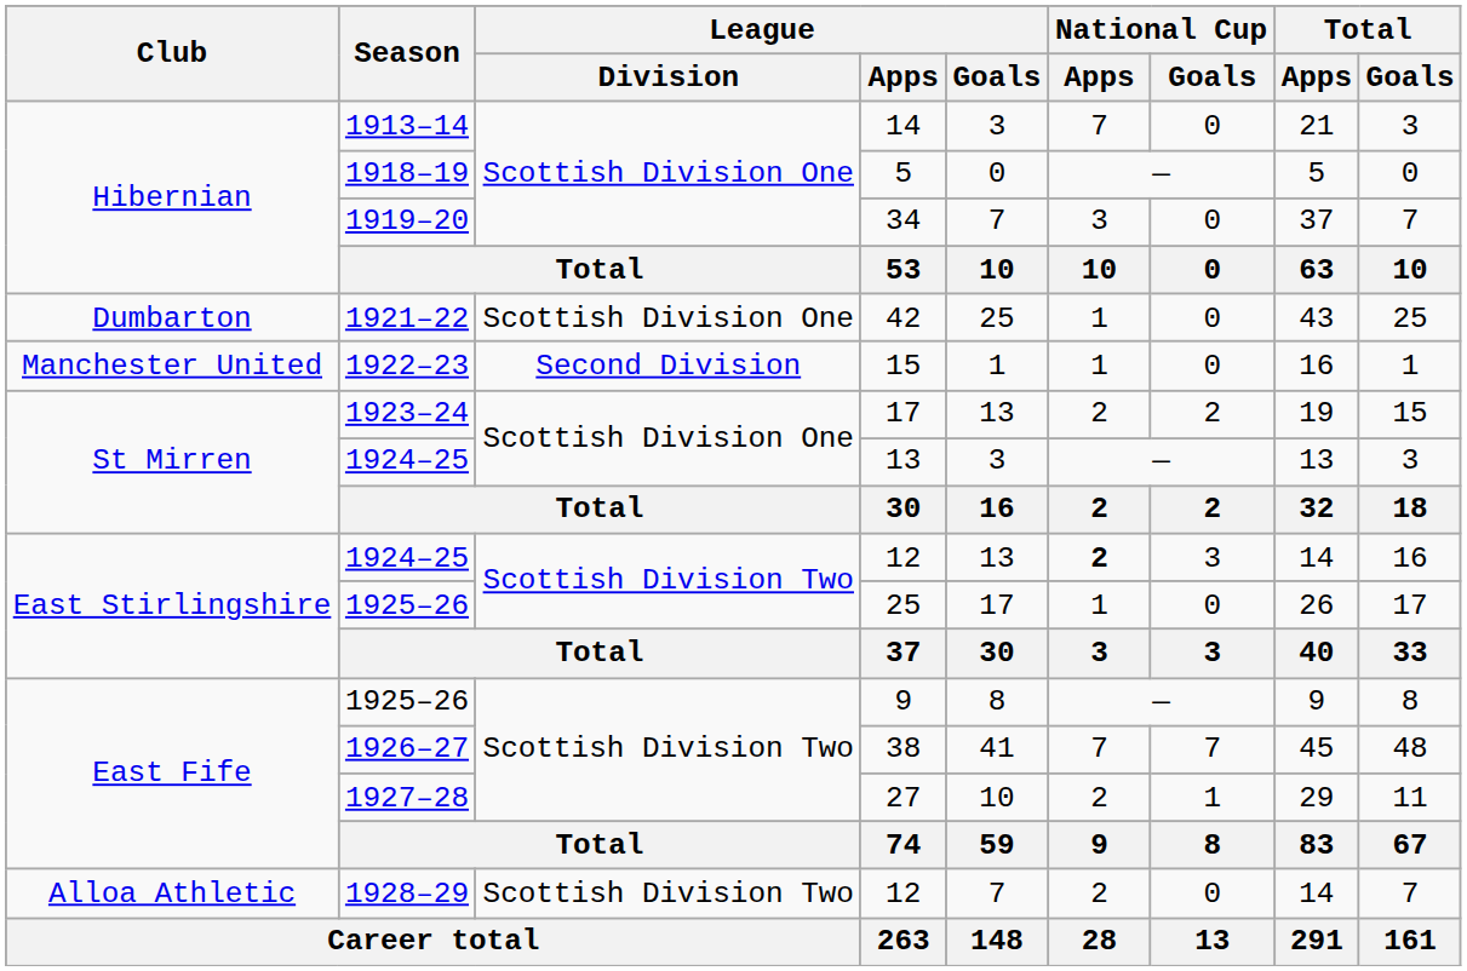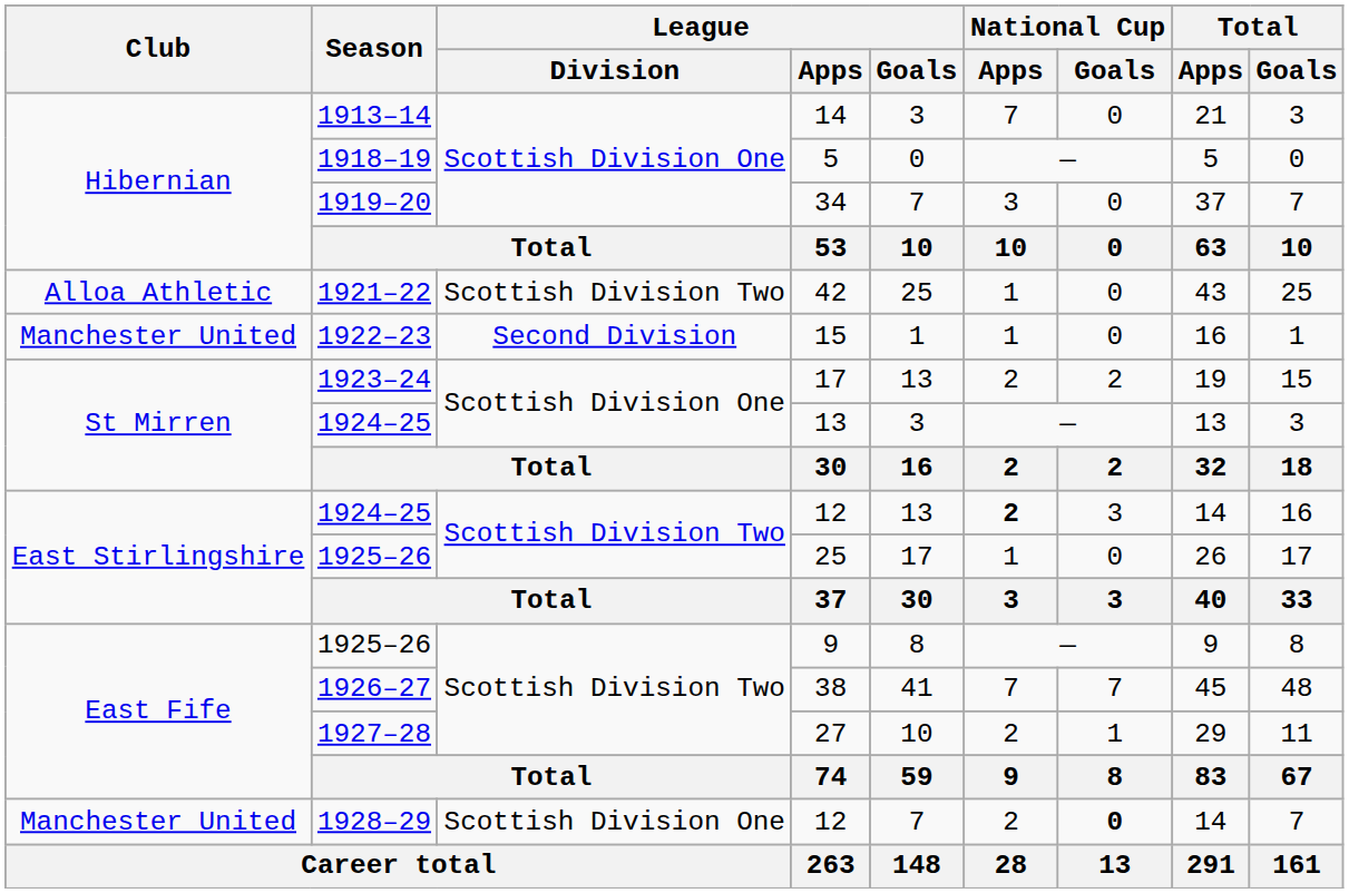 <table class="wikitable" style="text-align: center;">
 <tr>
 <th rowspan="2">Club</th>
 <th rowspan="2">Season</th>
 <th colspan="3">League</th>
 <th colspan="2">National Cup</th>
 <th colspan="2">Total</th>
 </tr>
 <tr>
 <th>Division</th>
 <th>Apps</th>
 <th>Goals</th>
 <th>Apps</th>
 <th>Goals</th>
 <th>Apps</th>
 <th>Goals</th>
 </tr>
 <tr>
 <td rowspan="4"><a href='#'>Hibernian</a></td>
 <td><a href='#'>1913–14</a></td>
 <td rowspan="3"><a href='#'>Scottish Division One</a></td>
 <td>14</td>
 <td>3</td>
 <td>7</td>
 <td>0</td>
 <td>21</td>
 <td>3</td>
 </tr>
 <tr>
 <td><a href='#'>1918–19</a></td>
 <td>5</td>
 <td>0</td>
 <td colspan="2">—</td>
 <td>5</td>
 <td>0</td>
 </tr>
 <tr>
 <td><a href='#'>1919–20</a></td>
 <td>34</td>
 <td>7</td>
 <td>3</td>
 <td>0</td>
 <td>37</td>
 <td>7</td>
 </tr>
 <tr>
 <th colspan="2">Total</th>
 <th>53</th>
 <th>10</th>
 <th>10</th>
 <th>0</th>
 <th>63</th>
 <th>10</th>
 </tr>
 <tr>
-<td><a href='#'>Dumbarton</a></td>
+<td><a href='#'>Alloa Athletic</a></td>
 <td><a href='#'>1921–22</a></td>
-<td>Scottish Division One</td>
+<td>Scottish Division Two</td>
 <td>42</td>
 <td>25</td>
 <td>1</td>
 <td>0</td>
 <td>43</td>
 <td>25</td>
 </tr>
 <tr>
 <td><a href='#'>Manchester United</a></td>
 <td><a href='#'>1922–23</a></td>
 <td><a href='#'>Second Division</a></td>
 <td>15</td>
 <td>1</td>
 <td>1</td>
 <td>0</td>
 <td>16</td>
 <td>1</td>
 </tr>
 <tr>
 <td rowspan="3"><a href='#'>St Mirren</a></td>
 <td><a href='#'>1923–24</a></td>
 <td rowspan="2">Scottish Division One</td>
 <td>17</td>
 <td>13</td>
 <td>2</td>
 <td>2</td>
 <td>19</td>
 <td>15</td>
 </tr>
 <tr>
 <td><a href='#'>1924–25</a></td>
 <td>13</td>
 <td>3</td>
 <td colspan="2">—</td>
 <td>13</td>
 <td>3</td>
 </tr>
 <tr>
 <th colspan="2">Total</th>
 <th>30</th>
 <th>16</th>
 <th>2</th>
 <th>2</th>
 <th>32</th>
 <th>18</th>
 </tr>
 <tr>
 <td rowspan="3"><a href='#'>East Stirlingshire</a></td>
 <td><a href='#'>1924–25</a></td>
 <td rowspan="2"><a href='#'>Scottish Division Two</a></td>
 <td>12</td>
 <td>13</td>
 <td><strong>2</strong></td>
 <td>3</td>
 <td>14</td>
 <td>16</td>
 </tr>
 <tr>
 <td><a href='#'>1925–26</a></td>
 <td>25</td>
 <td>17</td>
 <td>1</td>
 <td>0</td>
 <td>26</td>
 <td>17</td>
 </tr>
 <tr>
 <th colspan="2">Total</th>
 <th>37</th>
 <th>30</th>
 <th>3</th>
 <th>3</th>
 <th>40</th>
 <th>33</th>
 </tr>
 <tr>
 <td rowspan="4"><a href='#'>East Fife</a></td>
 <td>1925–26</td>
 <td rowspan="3">Scottish Division Two</td>
 <td>9</td>
 <td>8</td>
 <td colspan="2">—</td>
 <td>9</td>
 <td>8</td>
 </tr>
 <tr>
 <td><a href='#'>1926–27</a></td>
 <td>38</td>
 <td>41</td>
 <td>7</td>
 <td>7</td>
 <td>45</td>
 <td>48</td>
 </tr>
 <tr>
 <td><a href='#'>1927–28</a></td>
 <td>27</td>
 <td>10</td>
 <td>2</td>
 <td>1</td>
 <td>29</td>
 <td>11</td>
 </tr>
 <tr>
 <th colspan="2">Total</th>
 <th>74</th>
 <th>59</th>
 <th>9</th>
 <th>8</th>
 <th>83</th>
 <th>67</th>
 </tr>
 <tr>
-<td><a href='#'>Alloa Athletic</a></td>
+<td><a href='#'>Manchester United</a></td>
 <td><a href='#'>1928–29</a></td>
-<td>Scottish Division Two</td>
+<td>Scottish Division One</td>
 <td>12</td>
 <td>7</td>
 <td>2</td>
-<td>0</td>
+<td><strong>0</strong></td>
 <td>14</td>
 <td>7</td>
 </tr>
 <tr>
 <th colspan="3">Career total</th>
 <th>263</th>
 <th>148</th>
 <th>28</th>
 <th>13</th>
 <th>291</th>
 <th>161</th>
 </tr>
 </table>
